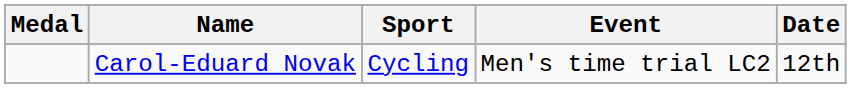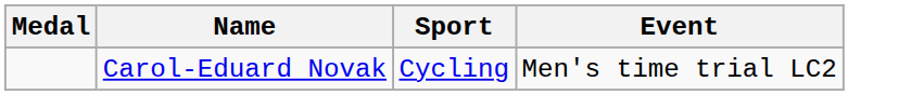 <table class="wikitable sortable">
 <tr>
 <th>Medal</th>
 <th>Name</th>
 <th>Sport</th>
 <th>Event</th>
-<th>Date</th>
 </tr>
 <tr>
 <td></td>
 <td><a href='#'>Carol-Eduard Novak</a></td>
 <td><a href='#'>Cycling</a></td>
 <td>Men's time trial LC2</td>
-<td>12th</td>
 </tr>
 </table>
